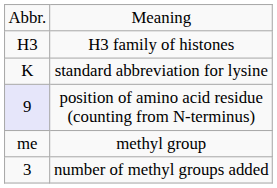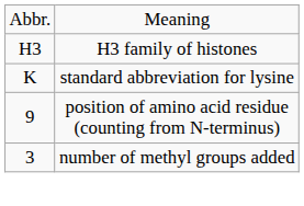 <table class="wikitable" style="text-align:center">
 <tr>
 <td>Abbr.</td>
 <td>Meaning</td>
 </tr>
 <tr>
 <td>H3</td>
 <td>H3 family of histones</td>
 </tr>
 <tr>
 <td>K</td>
 <td>standard abbreviation for lysine</td>
 </tr>
 <tr>
-<td style="background: lavender;">9</td>
+<td>9</td>
 <td>position of amino acid residue<br>(counting from N-terminus)</td>
-</tr>
-<tr>
-<td>me</td>
-<td>methyl group</td>
 </tr>
 <tr>
 <td>3</td>
 <td>number of methyl groups added</td>
 </tr>
 </table>
